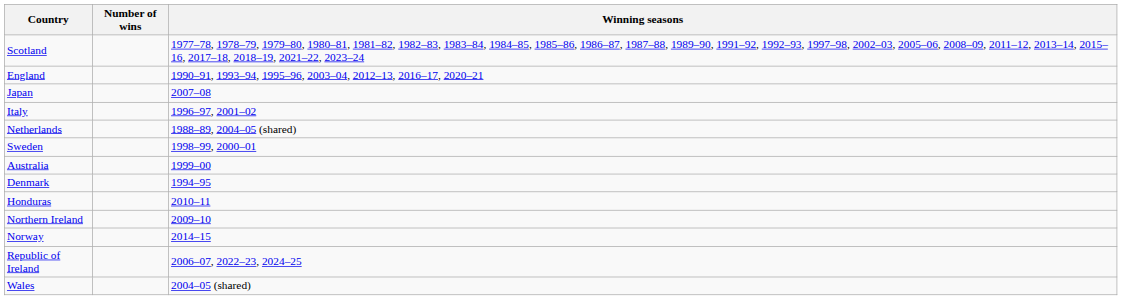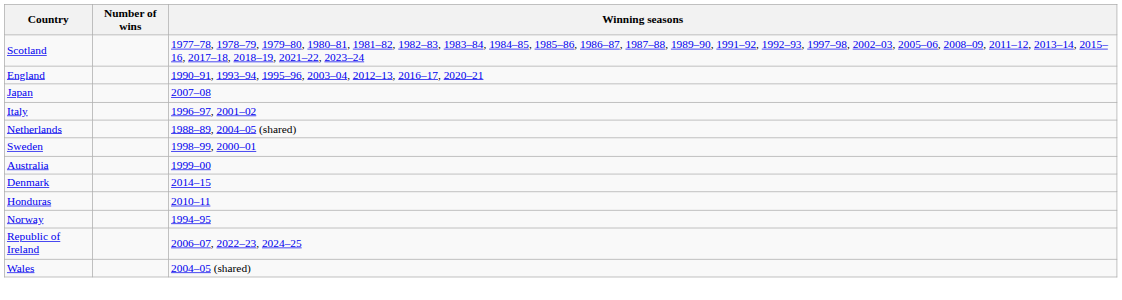 <table class="wikitable">
 <tr>
 <th>Country</th>
 <th>Number of wins</th>
 <th>Winning seasons</th>
 </tr>
 <tr>
 <td> <a href='#'>Scotland</a></td>
 <td></td>
 <td><a href='#'>1977–78</a>, <a href='#'>1978–79</a>, <a href='#'>1979–80</a>, <a href='#'>1980–81</a>, <a href='#'>1981–82</a>, <a href='#'>1982–83</a>, <a href='#'>1983–84</a>, <a href='#'>1984–85</a>, <a href='#'>1985–86</a>, <a href='#'>1986–87</a>, <a href='#'>1987–88</a>, <a href='#'>1989–90</a>, <a href='#'>1991–92</a>, <a href='#'>1992–93</a>, <a href='#'>1997–98</a>, <a href='#'>2002–03</a>, <a href='#'>2005–06</a>, <a href='#'>2008–09</a>, <a href='#'>2011–12</a>, <a href='#'>2013–14</a>, <a href='#'>2015–16</a>, <a href='#'>2017–18</a>, <a href='#'>2018–19</a>, <a href='#'>2021–22</a>, <a href='#'>2023–24</a></td>
 </tr>
 <tr>
 <td> <a href='#'>England</a></td>
 <td></td>
 <td><a href='#'>1990–91</a>, <a href='#'>1993–94</a>, <a href='#'>1995–96</a>, <a href='#'>2003–04</a>, <a href='#'>2012–13</a>, <a href='#'>2016–17</a>, <a href='#'>2020–21</a></td>
 </tr>
 <tr>
 <td> <a href='#'>Japan</a></td>
 <td></td>
 <td><a href='#'>2007–08</a></td>
 </tr>
 <tr>
 <td> <a href='#'>Italy</a></td>
 <td></td>
 <td><a href='#'>1996–97</a>, <a href='#'>2001–02</a></td>
 </tr>
 <tr>
 <td> <a href='#'>Netherlands</a></td>
 <td></td>
 <td><a href='#'>1988–89</a>, <a href='#'>2004–05</a> (shared)</td>
 </tr>
 <tr>
 <td> <a href='#'>Sweden</a></td>
 <td></td>
 <td><a href='#'>1998–99</a>, <a href='#'>2000–01</a></td>
 </tr>
 <tr>
 <td> <a href='#'>Australia</a></td>
 <td></td>
 <td><a href='#'>1999–00</a></td>
 </tr>
 <tr>
 <td> <a href='#'>Denmark</a></td>
 <td></td>
-<td><a href='#'>1994–95</a></td>
+<td><a href='#'>2014–15</a></td>
 </tr>
 <tr>
 <td> <a href='#'>Honduras</a></td>
 <td></td>
 <td><a href='#'>2010–11</a></td>
 </tr>
 <tr>
-<td> <a href='#'>Northern Ireland</a></td>
-<td></td>
-<td><a href='#'>2009–10</a></td>
-</tr>
-<tr>
 <td> <a href='#'>Norway</a></td>
 <td></td>
-<td><a href='#'>2014–15</a></td>
+<td><a href='#'>1994–95</a></td>
 </tr>
 <tr>
 <td> <a href='#'>Republic of Ireland</a></td>
 <td></td>
 <td><a href='#'>2006–07</a>, <a href='#'>2022–23</a>, <a href='#'>2024–25</a></td>
 </tr>
 <tr>
 <td> <a href='#'>Wales</a></td>
 <td></td>
 <td><a href='#'>2004–05</a> (shared)</td>
 </tr>
 </table>
